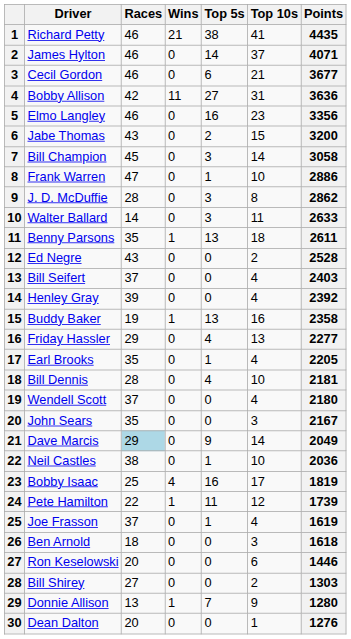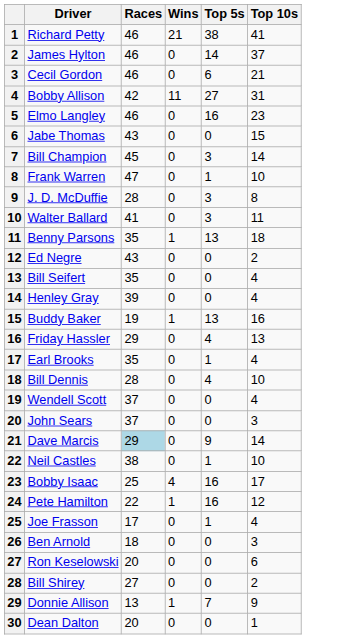 <table class="wikitable">
 <tr>
 <th></th>
 <th>Driver</th>
 <th>Races</th>
 <th>Wins</th>
 <th>Top 5s</th>
 <th>Top 10s</th>
-<th>Points</th>
 </tr>
 <tr>
 <th>1</th>
 <td><a href='#'>Richard Petty</a></td>
 <td>46</td>
 <td>21</td>
 <td>38</td>
 <td>41</td>
-<th>4435</th>
 </tr>
 <tr>
 <th>2</th>
 <td><a href='#'>James Hylton</a></td>
 <td>46</td>
 <td>0</td>
 <td>14</td>
 <td>37</td>
-<th>4071</th>
 </tr>
 <tr>
 <th>3</th>
 <td><a href='#'>Cecil Gordon</a></td>
 <td>46</td>
 <td>0</td>
 <td>6</td>
 <td>21</td>
-<th>3677</th>
 </tr>
 <tr>
 <th>4</th>
 <td><a href='#'>Bobby Allison</a></td>
 <td>42</td>
 <td>11</td>
 <td>27</td>
 <td>31</td>
-<th>3636</th>
 </tr>
 <tr>
 <th>5</th>
 <td><a href='#'>Elmo Langley</a></td>
 <td>46</td>
 <td>0</td>
 <td>16</td>
 <td>23</td>
-<th>3356</th>
 </tr>
 <tr>
 <th>6</th>
 <td><a href='#'>Jabe Thomas</a></td>
 <td>43</td>
 <td>0</td>
-<td>2</td>
+<td>0</td>
 <td>15</td>
-<th>3200</th>
 </tr>
 <tr>
 <th>7</th>
 <td><a href='#'>Bill Champion</a></td>
 <td>45</td>
 <td>0</td>
 <td>3</td>
 <td>14</td>
-<th>3058</th>
 </tr>
 <tr>
 <th>8</th>
 <td><a href='#'>Frank Warren</a></td>
 <td>47</td>
 <td>0</td>
 <td>1</td>
 <td>10</td>
-<th>2886</th>
 </tr>
 <tr>
 <th>9</th>
 <td><a href='#'>J. D. McDuffie</a></td>
 <td>28</td>
 <td>0</td>
 <td>3</td>
 <td>8</td>
-<th>2862</th>
 </tr>
 <tr>
 <th>10</th>
 <td><a href='#'>Walter Ballard</a></td>
-<td>14</td>
+<td>41</td>
 <td>0</td>
 <td>3</td>
 <td>11</td>
-<th>2633</th>
 </tr>
 <tr>
 <th>11</th>
 <td><a href='#'>Benny Parsons</a></td>
 <td>35</td>
 <td>1</td>
 <td>13</td>
 <td>18</td>
-<th>2611</th>
 </tr>
 <tr>
 <th>12</th>
 <td><a href='#'>Ed Negre</a></td>
 <td>43</td>
 <td>0</td>
 <td>0</td>
 <td>2</td>
-<th>2528</th>
 </tr>
 <tr>
 <th>13</th>
 <td><a href='#'>Bill Seifert</a></td>
-<td>37</td>
+<td>35</td>
 <td>0</td>
 <td>0</td>
 <td>4</td>
-<th>2403</th>
 </tr>
 <tr>
 <th>14</th>
 <td><a href='#'>Henley Gray</a></td>
 <td>39</td>
 <td>0</td>
 <td>0</td>
 <td>4</td>
-<th>2392</th>
 </tr>
 <tr>
 <th>15</th>
 <td><a href='#'>Buddy Baker</a></td>
 <td>19</td>
 <td>1</td>
 <td>13</td>
 <td>16</td>
-<th>2358</th>
 </tr>
 <tr>
 <th>16</th>
 <td><a href='#'>Friday Hassler</a></td>
 <td>29</td>
 <td>0</td>
 <td>4</td>
 <td>13</td>
-<th>2277</th>
 </tr>
 <tr>
 <th>17</th>
 <td><a href='#'>Earl Brooks</a></td>
 <td>35</td>
 <td>0</td>
 <td>1</td>
 <td>4</td>
-<th>2205</th>
 </tr>
 <tr>
 <th>18</th>
 <td><a href='#'>Bill Dennis</a></td>
 <td>28</td>
 <td>0</td>
 <td>4</td>
 <td>10</td>
-<th>2181</th>
 </tr>
 <tr>
 <th>19</th>
 <td><a href='#'>Wendell Scott</a></td>
 <td>37</td>
 <td>0</td>
 <td>0</td>
 <td>4</td>
-<th>2180</th>
 </tr>
 <tr>
 <th>20</th>
 <td><a href='#'>John Sears</a></td>
-<td>35</td>
+<td>37</td>
 <td>0</td>
 <td>0</td>
 <td>3</td>
-<th>2167</th>
 </tr>
 <tr>
 <th>21</th>
 <td><a href='#'>Dave Marcis</a></td>
 <td style="background: lightblue;">29</td>
 <td>0</td>
 <td>9</td>
 <td>14</td>
-<th>2049</th>
 </tr>
 <tr>
 <th>22</th>
 <td><a href='#'>Neil Castles</a></td>
 <td>38</td>
 <td>0</td>
 <td>1</td>
 <td>10</td>
-<th>2036</th>
 </tr>
 <tr>
 <th>23</th>
 <td><a href='#'>Bobby Isaac</a></td>
 <td>25</td>
 <td>4</td>
 <td>16</td>
 <td>17</td>
-<th>1819</th>
 </tr>
 <tr>
 <th>24</th>
 <td><a href='#'>Pete Hamilton</a></td>
 <td>22</td>
 <td>1</td>
-<td>11</td>
+<td>16</td>
 <td>12</td>
-<th>1739</th>
 </tr>
 <tr>
 <th>25</th>
 <td><a href='#'>Joe Frasson</a></td>
-<td>37</td>
+<td>17</td>
 <td>0</td>
 <td>1</td>
 <td>4</td>
-<th>1619</th>
 </tr>
 <tr>
 <th>26</th>
 <td><a href='#'>Ben Arnold</a></td>
 <td>18</td>
 <td>0</td>
 <td>0</td>
 <td>3</td>
-<th>1618</th>
 </tr>
 <tr>
 <th>27</th>
 <td><a href='#'>Ron Keselowski</a></td>
 <td>20</td>
 <td>0</td>
 <td>0</td>
 <td>6</td>
-<th>1446</th>
 </tr>
 <tr>
 <th>28</th>
 <td><a href='#'>Bill Shirey</a></td>
 <td>27</td>
 <td>0</td>
 <td>0</td>
 <td>2</td>
-<th>1303</th>
 </tr>
 <tr>
 <th>29</th>
 <td><a href='#'>Donnie Allison</a></td>
 <td>13</td>
 <td>1</td>
 <td>7</td>
 <td>9</td>
-<th>1280</th>
 </tr>
 <tr>
 <th>30</th>
 <td><a href='#'>Dean Dalton</a></td>
 <td>20</td>
 <td>0</td>
 <td>0</td>
 <td>1</td>
-<th>1276</th>
 </tr>
 </table>
